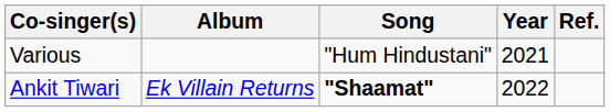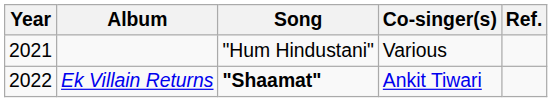 <table class="wikitable sortable plainrowheaders">
 <tr>
-<th>Co-singer(s)</th>
+<th>Year</th>
 <th>Album</th>
 <th>Song</th>
-<th>Year</th>
+<th>Co-singer(s)</th>
 <th class="sortable">Ref.</th>
 </tr>
 <tr>
-<td>Various</td>
+<td>2021</td>
 <td><em></em></td>
 <td>"Hum Hindustani"</td>
-<td>2021</td>
+<td>Various</td>
 <td></td>
 </tr>
 <tr>
-<td><a href='#'>Ankit Tiwari</a></td>
+<td>2022</td>
 <td><em><a href='#'>Ek Villain Returns</a></em></td>
 <td><strong>"Shaamat"</strong></td>
-<td>2022</td>
+<td><a href='#'>Ankit Tiwari</a></td>
 <td></td>
 </tr>
 </table>
